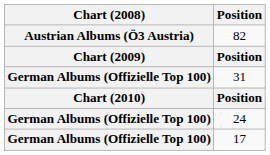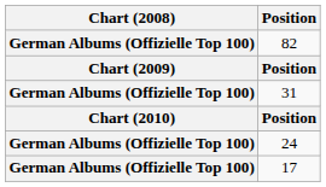 <table class="wikitable plainrowheaders" style="text-align:center">
 <tr>
 <th scope="col">Chart (2008)</th>
 <th scope="col">Position</th>
 </tr>
 <tr>
-<th scope="row">Austrian Albums (Ö3 Austria)</th>
+<th scope="row">German Albums (Offizielle Top 100)</th>
 <td>82</td>
 </tr>
 <tr>
 <th scope="col">Chart (2009)</th>
 <th scope="col">Position</th>
 </tr>
 <tr>
 <th scope="row">German Albums (Offizielle Top 100)</th>
 <td>31</td>
 </tr>
 <tr>
 <th scope="col">Chart (2010)</th>
 <th scope="col">Position</th>
 </tr>
 <tr>
 <th scope="row">German Albums (Offizielle Top 100)</th>
 <td>24</td>
 </tr>
 <tr>
 <th scope="row">German Albums (Offizielle Top 100)</th>
 <td>17</td>
 </tr>
 </table>
